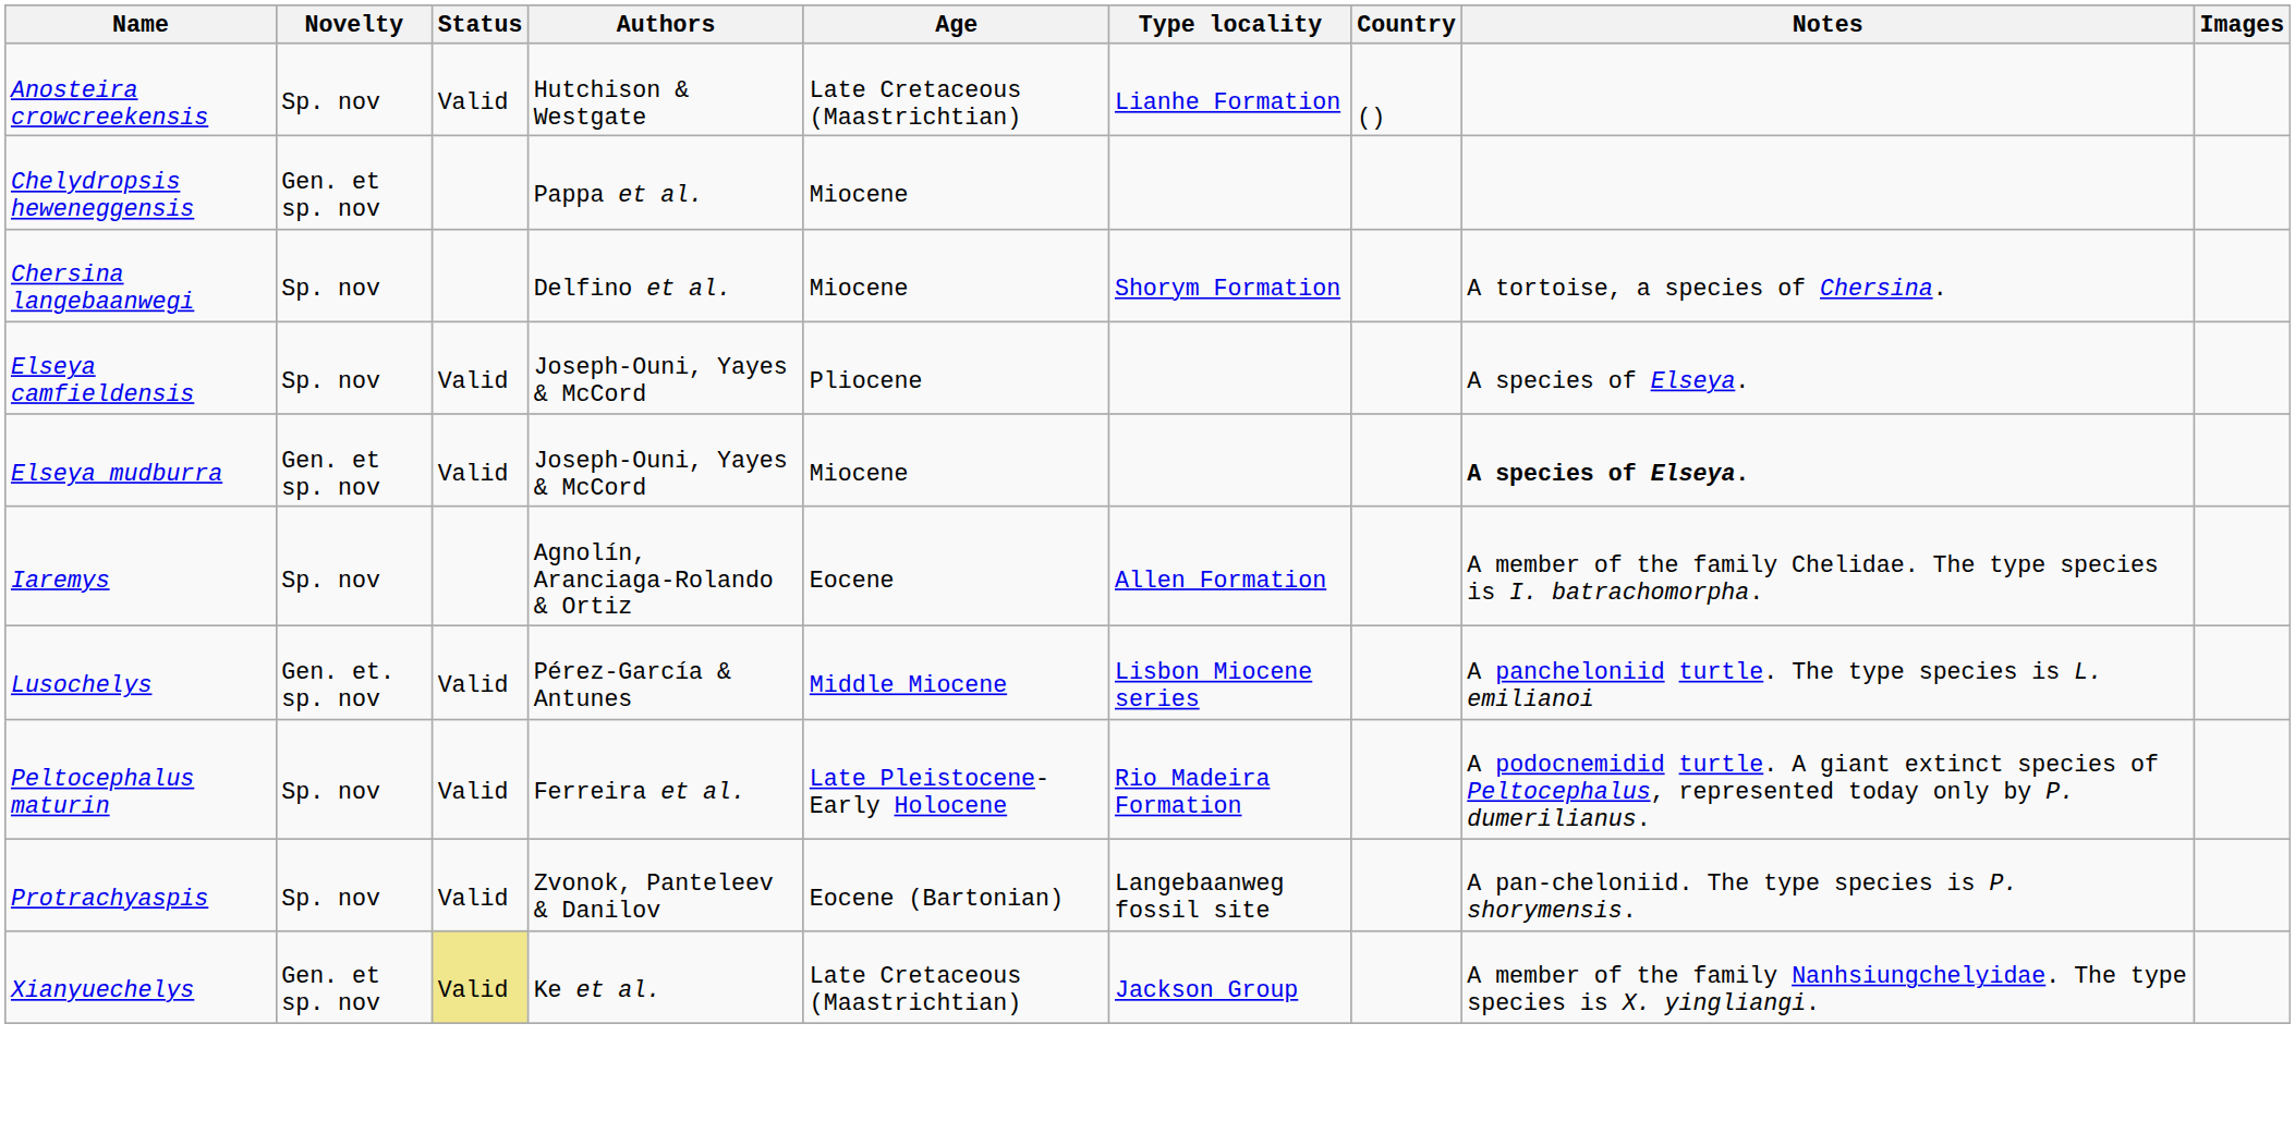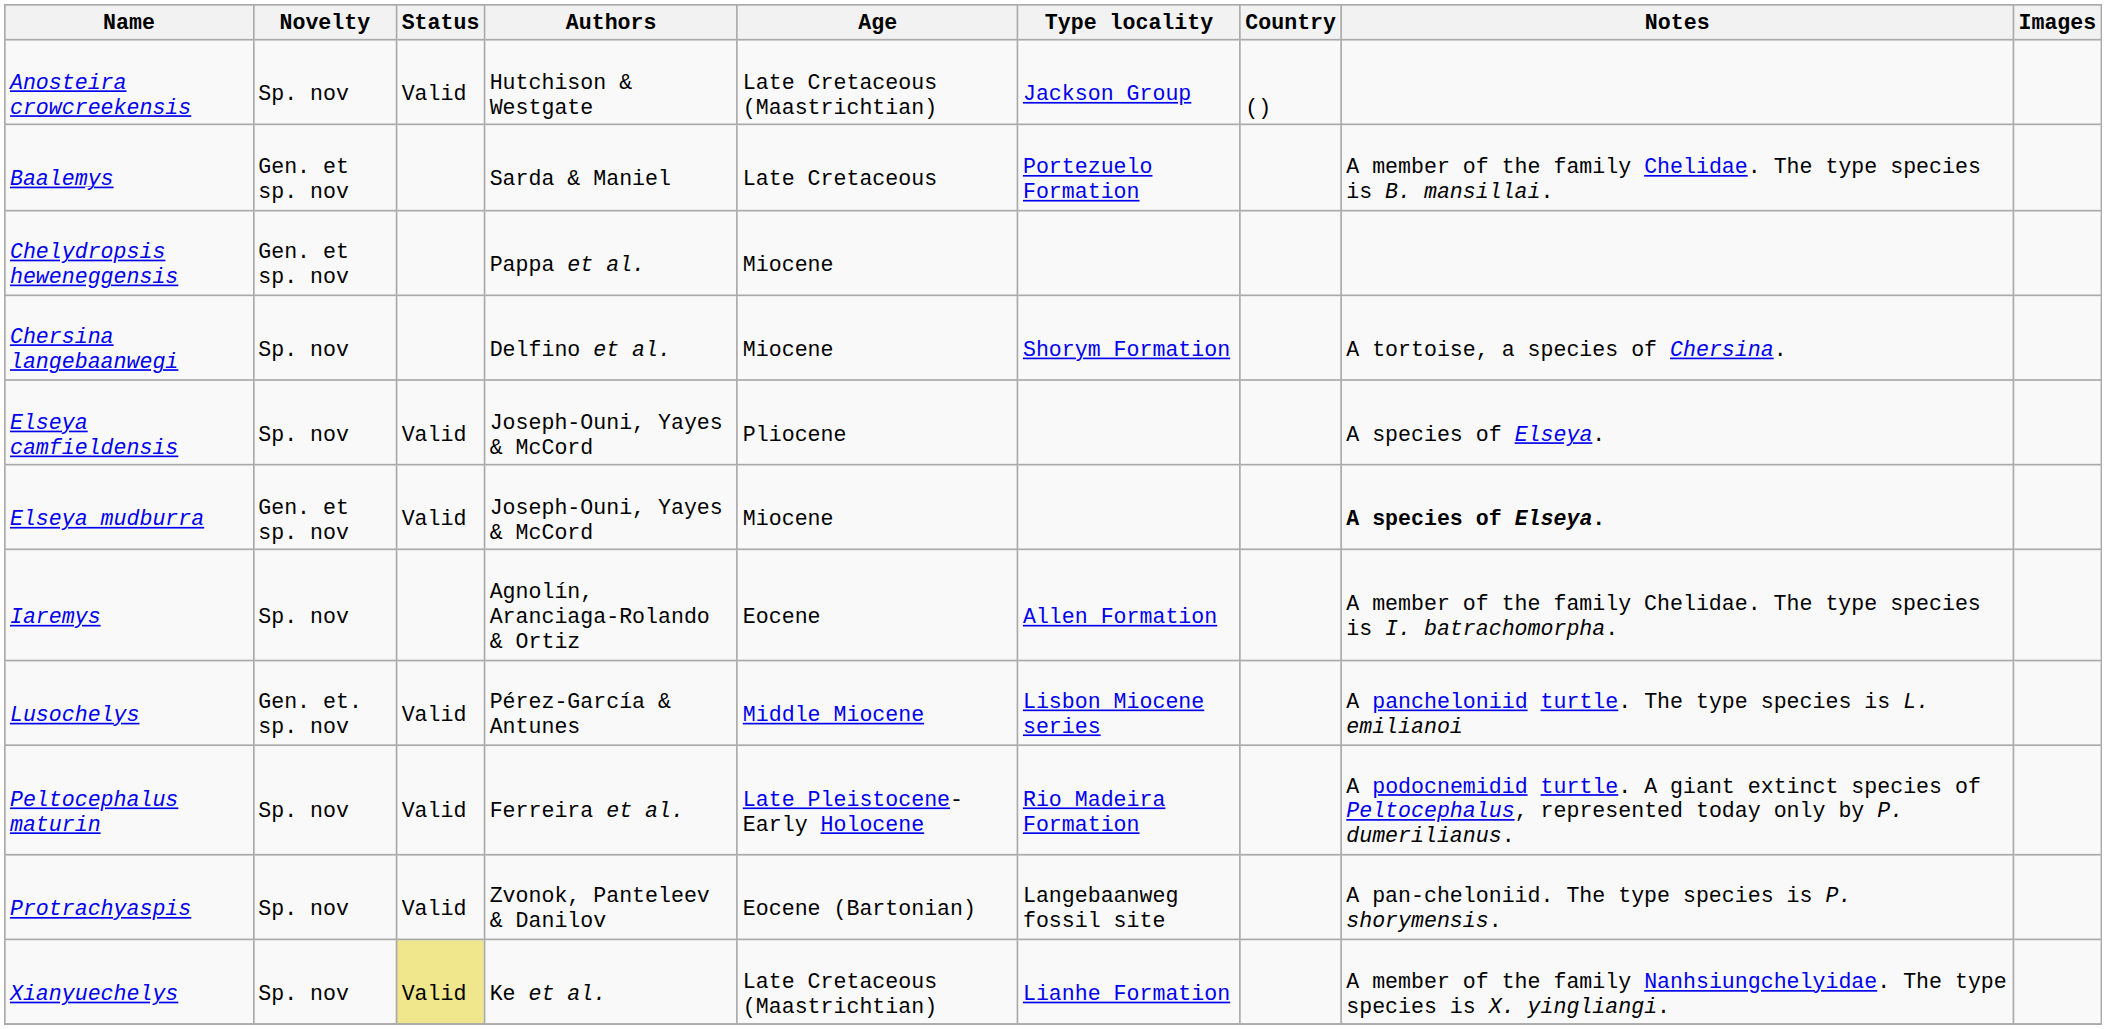 <table class="wikitable sortable" width="100%" align="center">
 <tr>
 <th>Name</th>
 <th>Novelty</th>
 <th>Status</th>
 <th>Authors</th>
 <th>Age</th>
 <th>Type locality</th>
 <th>Country</th>
 <th>Notes</th>
 <th>Images</th>
 </tr>
 <tr>
 <td><br><em><a href='#'>Anosteira crowcreekensis</a></em></td>
 <td><br>Sp. nov</td>
 <td><br>Valid</td>
 <td><br>Hutchison & Westgate</td>
 <td><br>Late Cretaceous (Maastrichtian)</td>
-<td><br><a href='#'>Lianhe Formation</a></td>
+<td><br><a href='#'>Jackson Group</a></td>
 <td><br><br>()</td>
 <td></td>
+<td></td>
+</tr>
+<tr>
+<td><br><em><a href='#'>Baalemys</a></em></td>
+<td><br>Gen. et sp. nov</td>
+<td></td>
+<td><br>Sarda & Maniel</td>
+<td><br>Late Cretaceous</td>
+<td><br><a href='#'>Portezuelo Formation</a></td>
+<td><br></td>
+<td><br>A member of the family <a href='#'>Chelidae</a>. The type species is <em>B. mansillai</em>.</td>
 <td></td>
 </tr>
 <tr>
 <td><br><em><a href='#'>Chelydropsis heweneggensis</a></em></td>
 <td><br>Gen. et sp. nov</td>
 <td></td>
 <td><br>Pappa <em>et al.</em></td>
 <td><br>Miocene</td>
 <td></td>
 <td><br></td>
 <td></td>
 <td></td>
 </tr>
 <tr>
 <td><br><em><a href='#'>Chersina langebaanwegi</a></em></td>
 <td><br>Sp. nov</td>
 <td></td>
 <td><br>Delfino <em>et al.</em></td>
 <td><br>Miocene</td>
 <td><br><a href='#'>Shorym Formation</a></td>
 <td><br></td>
 <td><br>A tortoise, a species of <em><a href='#'>Chersina</a></em>.</td>
 <td></td>
 </tr>
 <tr>
 <td><br><em><a href='#'>Elseya camfieldensis</a></em></td>
 <td><br>Sp. nov</td>
 <td><br>Valid</td>
 <td><br>Joseph-Ouni, Yayes & McCord</td>
 <td><br>Pliocene</td>
 <td></td>
 <td><br></td>
 <td><br>A species of <em><a href='#'>Elseya</a></em>.</td>
 <td></td>
 </tr>
 <tr>
 <td><br><em><a href='#'>Elseya mudburra</a></em></td>
 <td><br>Gen. et sp. nov</td>
 <td><br>Valid</td>
 <td><br>Joseph-Ouni, Yayes & McCord</td>
 <td><br>Miocene</td>
 <td></td>
 <td><br></td>
 <td><strong><br>A species of <em>Elseya</em>.</strong></td>
 <td></td>
 </tr>
 <tr>
 <td><br><em><a href='#'>Iaremys</a></em></td>
 <td><br>Sp. nov</td>
 <td></td>
 <td><br>Agnolín, Aranciaga-Rolando & Ortiz</td>
 <td><br>Eocene</td>
 <td><br><a href='#'>Allen Formation</a></td>
 <td><br></td>
 <td><br>A member of the family Chelidae. The type species is <em>I. batrachomorpha</em>.</td>
 <td></td>
 </tr>
 <tr>
 <td><br><em><a href='#'>Lusochelys</a></em></td>
 <td><br>Gen. et. sp. nov</td>
 <td><br>Valid</td>
 <td><br>Pérez-García & Antunes</td>
 <td><br><a href='#'>Middle Miocene</a></td>
 <td><br><a href='#'>Lisbon Miocene series</a></td>
 <td><br></td>
 <td><br>A <a href='#'>pancheloniid</a> <a href='#'>turtle</a>. The type species is <em>L. emilianoi</em></td>
 </tr>
 <tr>
 <td><br><em><a href='#'>Peltocephalus maturin</a></em></td>
 <td><br>Sp. nov</td>
 <td><br>Valid</td>
 <td><br>Ferreira <em>et al.</em></td>
 <td><br><a href='#'>Late Pleistocene</a>-Early <a href='#'>Holocene</a></td>
 <td><br><a href='#'>Rio Madeira Formation</a></td>
 <td><br></td>
 <td><br>A <a href='#'>podocnemidid</a> <a href='#'>turtle</a>. A giant extinct species of <em><a href='#'>Peltocephalus</a></em>, represented today only by <em>P. dumerilianus</em>.</td>
 <td></td>
 </tr>
 <tr>
 <td><br><em><a href='#'>Protrachyaspis</a></em></td>
 <td><br>Sp. nov</td>
 <td><br>Valid</td>
 <td><br>Zvonok, Panteleev & Danilov</td>
 <td><br>Eocene (Bartonian)</td>
 <td><br>Langebaanweg fossil site</td>
 <td><br></td>
 <td><br>A pan-cheloniid. The type species is <em>P. shorymensis</em>.</td>
 <td></td>
 </tr>
 <tr>
 <td><br><em><a href='#'>Xianyuechelys</a></em></td>
-<td><br>Gen. et sp. nov</td>
+<td><br>Sp. nov</td>
 <td style="background: khaki;"><br>Valid</td>
 <td><br>Ke <em>et al.</em></td>
 <td><br>Late Cretaceous (Maastrichtian)</td>
-<td><br><a href='#'>Jackson Group</a></td>
+<td><br><a href='#'>Lianhe Formation</a></td>
 <td><br></td>
 <td><br>A member of the family <a href='#'>Nanhsiungchelyidae</a>. The type species is <em>X. yingliangi</em>.</td>
 <td></td>
 </tr>
 <tr>
 </tr>
 </table>
